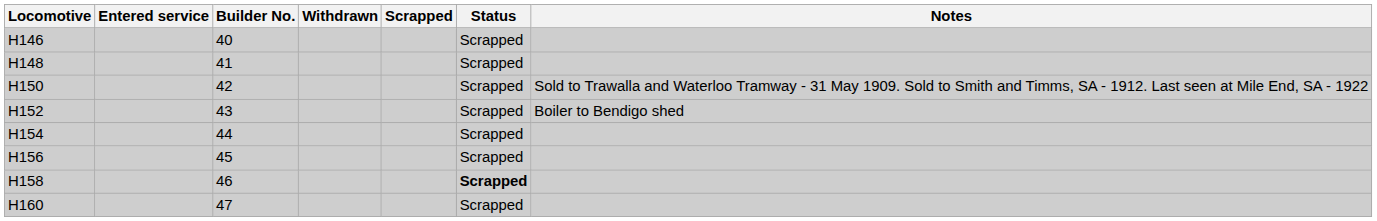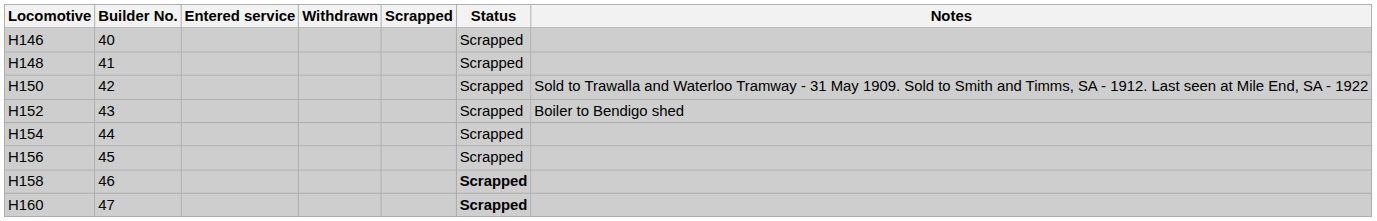 <table class="wikitable sortable mw-collapsible">
 <tr>
 <th scope="col">Locomotive</th>
+<th scope="col">Builder No.</th>
 <th scope="col">Entered service</th>
-<th scope="col">Builder No.</th>
 <th scope="col">Withdrawn</th>
 <th scope="col">Scrapped</th>
 <th scope="col">Status</th>
 <th scope="col" class="unsortable">Notes</th>
 </tr>
 <tr bgcolor=#cecece>
 <td>H146</td>
+<td>40</td>
 <td></td>
-<td>40</td>
 <td></td>
 <td></td>
 <td>Scrapped</td>
 <td></td>
 </tr>
 <tr bgcolor=#cecece>
 <td>H148</td>
+<td>41</td>
 <td></td>
-<td>41</td>
 <td></td>
 <td></td>
 <td>Scrapped</td>
 <td></td>
 </tr>
 <tr bgcolor=#cecece>
 <td>H150</td>
+<td>42</td>
 <td></td>
-<td>42</td>
 <td></td>
 <td></td>
 <td>Scrapped</td>
 <td>Sold to Trawalla and Waterloo Tramway - 31 May 1909. Sold to Smith and Timms, SA - 1912. Last seen at Mile End, SA - 1922</td>
 </tr>
 <tr bgcolor=#cecece>
 <td>H152</td>
+<td>43</td>
 <td></td>
-<td>43</td>
 <td></td>
 <td></td>
 <td>Scrapped</td>
 <td>Boiler to Bendigo shed</td>
 </tr>
 <tr bgcolor=#cecece>
 <td>H154</td>
+<td>44</td>
 <td></td>
-<td>44</td>
 <td></td>
 <td></td>
 <td>Scrapped</td>
 <td></td>
 </tr>
 <tr bgcolor=#cecece>
 <td>H156</td>
+<td>45</td>
 <td></td>
-<td>45</td>
 <td></td>
 <td></td>
 <td>Scrapped</td>
 <td></td>
 </tr>
 <tr bgcolor=#cecece>
 <td>H158</td>
+<td>46</td>
 <td></td>
-<td>46</td>
 <td></td>
 <td></td>
 <td><strong>Scrapped</strong></td>
 <td></td>
 </tr>
 <tr bgcolor=#cecece>
 <td>H160</td>
-<td></td>
 <td>47</td>
 <td></td>
 <td></td>
-<td>Scrapped</td>
+<td></td>
+<td><strong>Scrapped</strong></td>
 <td></td>
 </tr>
 </table>
